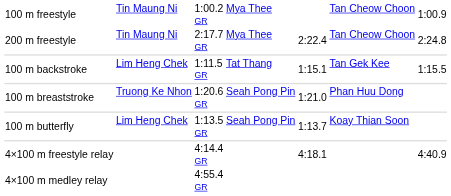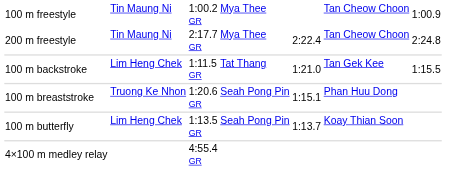 <table>
 <tr>
 <td>100 m freestyle</td>
 <td><a href='#'>Tin Maung Ni</a> <small><br>    </small></td>
 <td>1:00.2 <small><br><a href='#'>GR</a></small></td>
 <td><a href='#'>Mya Thee</a> <small><br>    </small></td>
 <td></td>
 <td><a href='#'>Tan Cheow Choon</a> <small><br>    </small></td>
 <td>1:00.9</td>
 </tr>
 <tr>
 <td>200 m freestyle</td>
 <td><a href='#'>Tin Maung Ni</a> <small><br>    </small></td>
 <td>2:17.7 <small><br><a href='#'>GR</a></small></td>
 <td><a href='#'>Mya Thee</a> <small><br>    </small></td>
 <td>2:22.4</td>
 <td><a href='#'>Tan Cheow Choon</a> <small><br>    </small></td>
 <td>2:24.8</td>
 </tr>
 <tr bgcolor=#DDDDDD>
 <td colspan=7></td>
 </tr>
 <tr>
 <td>100 m backstroke</td>
 <td><a href='#'>Lim Heng Chek</a> <small><br>    </small></td>
 <td>1:11.5 <small><br><a href='#'>GR</a></small></td>
 <td><a href='#'>Tat Thang</a> <small><br>    </small></td>
-<td>1:15.1</td>
+<td>1:21.0</td>
 <td><a href='#'>Tan Gek Kee</a> <small><br>    </small></td>
 <td>1:15.5</td>
 </tr>
 <tr bgcolor=#DDDDDD>
 <td colspan=7></td>
 </tr>
 <tr>
 <td>100 m breaststroke</td>
 <td><a href='#'>Truong Ke Nhon</a> <small><br>    </small></td>
 <td>1:20.6 <small><br><a href='#'>GR</a></small></td>
 <td><a href='#'>Seah Pong Pin</a> <small><br>    </small></td>
-<td>1:21.0</td>
+<td>1:15.1</td>
 <td><a href='#'>Phan Huu Dong</a> <small><br>    </small></td>
 <td></td>
 </tr>
 <tr bgcolor=#DDDDDD>
 <td colspan=7></td>
 </tr>
 <tr>
 <td>100 m butterfly</td>
 <td><a href='#'>Lim Heng Chek</a> <small><br>    </small></td>
 <td>1:13.5 <small><br><a href='#'>GR</a></small></td>
 <td><a href='#'>Seah Pong Pin</a> <small><br>    </small></td>
 <td>1:13.7</td>
 <td><a href='#'>Koay Thian Soon</a> <small><br>    </small></td>
 <td></td>
 </tr>
 <tr bgcolor=#DDDDDD>
 <td colspan=7></td>
 </tr>
 <tr>
-<td>4×100 m freestyle relay</td>
-<td></td>
-<td>4:14.4 <small><br><a href='#'>GR</a></small></td>
-<td></td>
-<td>4:18.1</td>
-<td></td>
-<td>4:40.9</td>
-</tr>
-<tr>
 <td>4×100 m medley relay</td>
 <td></td>
 <td>4:55.4 <small><br><a href='#'>GR</a></small></td>
 <td></td>
 <td></td>
 <td></td>
 <td></td>
 </tr>
 </table>
